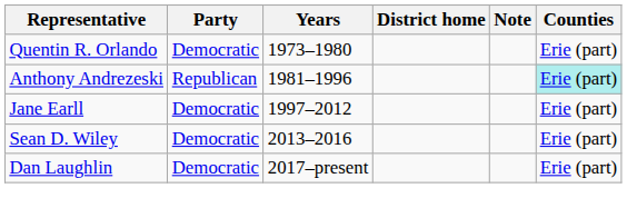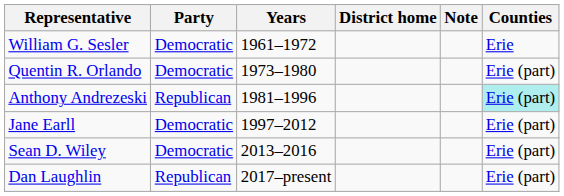 <table class=wikitable>
 <tr valign=bottom>
 <th>Representative</th>
 <th>Party</th>
 <th>Years</th>
 <th>District home</th>
 <th>Note</th>
 <th>Counties</th>
+</tr>
+<tr>
+<td><a href='#'>William G. Sesler</a></td>
+<td><a href='#'>Democratic</a></td>
+<td>1961–1972</td>
+<td></td>
+<td></td>
+<td><a href='#'>Erie</a></td>
 </tr>
 <tr>
 <td><a href='#'>Quentin R. Orlando</a></td>
 <td><a href='#'>Democratic</a></td>
 <td>1973–1980</td>
 <td></td>
 <td></td>
 <td><a href='#'>Erie</a> (part)</td>
 </tr>
 <tr>
 <td><a href='#'>Anthony Andrezeski</a></td>
 <td><a href='#'>Republican</a></td>
 <td>1981–1996</td>
 <td></td>
 <td></td>
 <td style="background: paleturquoise;"><a href='#'>Erie</a> (part)</td>
 </tr>
 <tr>
 <td><a href='#'>Jane Earll</a></td>
 <td><a href='#'>Democratic</a></td>
 <td>1997–2012</td>
 <td></td>
 <td></td>
 <td><a href='#'>Erie</a> (part)</td>
 </tr>
 <tr>
 <td><a href='#'>Sean D. Wiley</a></td>
 <td><a href='#'>Democratic</a></td>
 <td>2013–2016</td>
 <td></td>
 <td></td>
 <td><a href='#'>Erie</a> (part)</td>
 </tr>
 <tr>
 <td><a href='#'>Dan Laughlin</a></td>
-<td><a href='#'>Democratic</a></td>
+<td><a href='#'>Republican</a></td>
 <td>2017–present</td>
 <td></td>
 <td></td>
 <td><a href='#'>Erie</a> (part)</td>
 </tr>
 </table>
